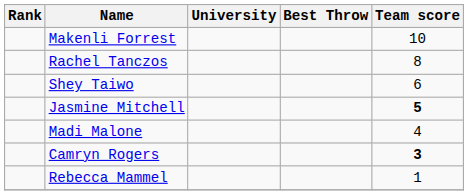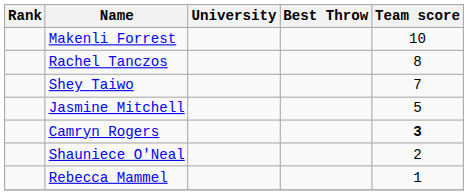 <table class="wikitable sortable" style="text-align:center">
 <tr>
 <th>Rank</th>
 <th>Name</th>
 <th>University</th>
 <th>Best Throw</th>
 <th>Team score</th>
 </tr>
 <tr>
 <td></td>
 <td align=left> <a href='#'>Makenli Forrest</a></td>
 <td></td>
 <td><strong></strong></td>
 <td>10</td>
 </tr>
 <tr>
 <td></td>
 <td align=left> <a href='#'>Rachel Tanczos</a></td>
 <td></td>
 <td><strong></strong></td>
 <td>8</td>
 </tr>
 <tr>
 <td></td>
 <td align=left> <a href='#'>Shey Taiwo</a></td>
 <td></td>
 <td><strong></strong></td>
-<td>6</td>
+<td>7</td>
 </tr>
 <tr>
 <td></td>
 <td align=left> <a href='#'>Jasmine Mitchell</a></td>
 <td></td>
 <td><strong></strong></td>
-<td><strong>5</strong></td>
-</tr>
-<tr>
-<td></td>
-<td align=left> <a href='#'>Madi Malone</a></td>
-<td></td>
-<td><strong></strong></td>
-<td>4</td>
+<td>5</td>
 </tr>
 <tr>
 <td></td>
 <td align=left> <a href='#'>Camryn Rogers</a></td>
 <td></td>
 <td><strong></strong></td>
 <td><strong>3</strong></td>
+</tr>
+<tr>
+<td></td>
+<td align=left> <a href='#'>Shauniece O'Neal</a></td>
+<td></td>
+<td><strong></strong></td>
+<td>2</td>
 </tr>
 <tr>
 <td></td>
 <td align=left> <a href='#'>Rebecca Mammel</a></td>
 <td></td>
 <td><strong></strong></td>
 <td>1</td>
 </tr>
 <tr>
 </tr>
 </table>
